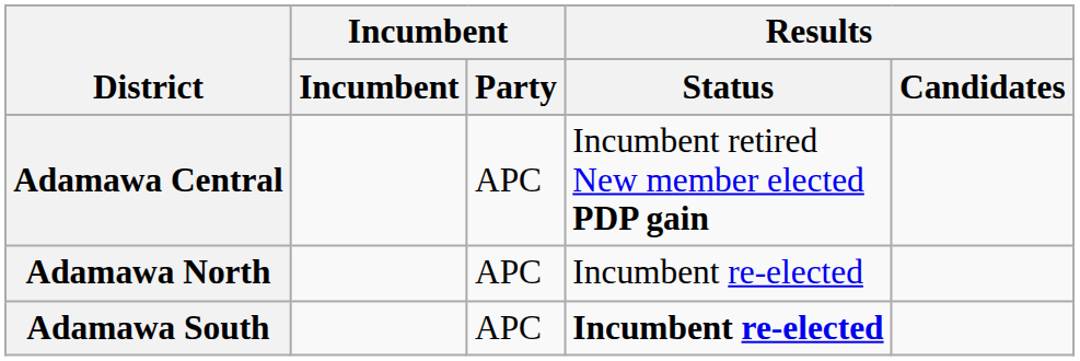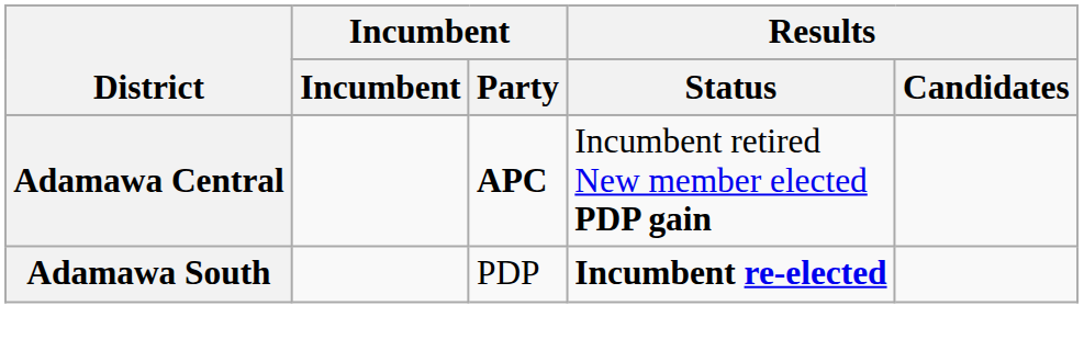 <table class="wikitable sortable">
 <tr valign=bottom>
 <th rowspan=2>District</th>
 <th colspan=2>Incumbent</th>
 <th colspan=2>Results</th>
 </tr>
 <tr valign=bottom>
 <th>Incumbent</th>
 <th>Party</th>
 <th>Status</th>
 <th>Candidates</th>
 </tr>
 <tr>
 <th>Adamawa Central</th>
 <td></td>
-<td>APC</td>
+<td><strong>APC</strong></td>
 <td>Incumbent retired<br><a href='#'>New member elected</a><br><strong>PDP gain</strong></td>
-<td nowrap></td>
-</tr>
-<tr>
-<th>Adamawa North</th>
-<td></td>
-<td>APC</td>
-<td>Incumbent <a href='#'>re-elected</a></td>
 <td nowrap></td>
 </tr>
 <tr>
 <th>Adamawa South</th>
 <td></td>
-<td>APC</td>
+<td>PDP</td>
 <td><strong>Incumbent <a href='#'>re-elected</a></strong></td>
 <td nowrap></td>
 </tr>
 </table>
